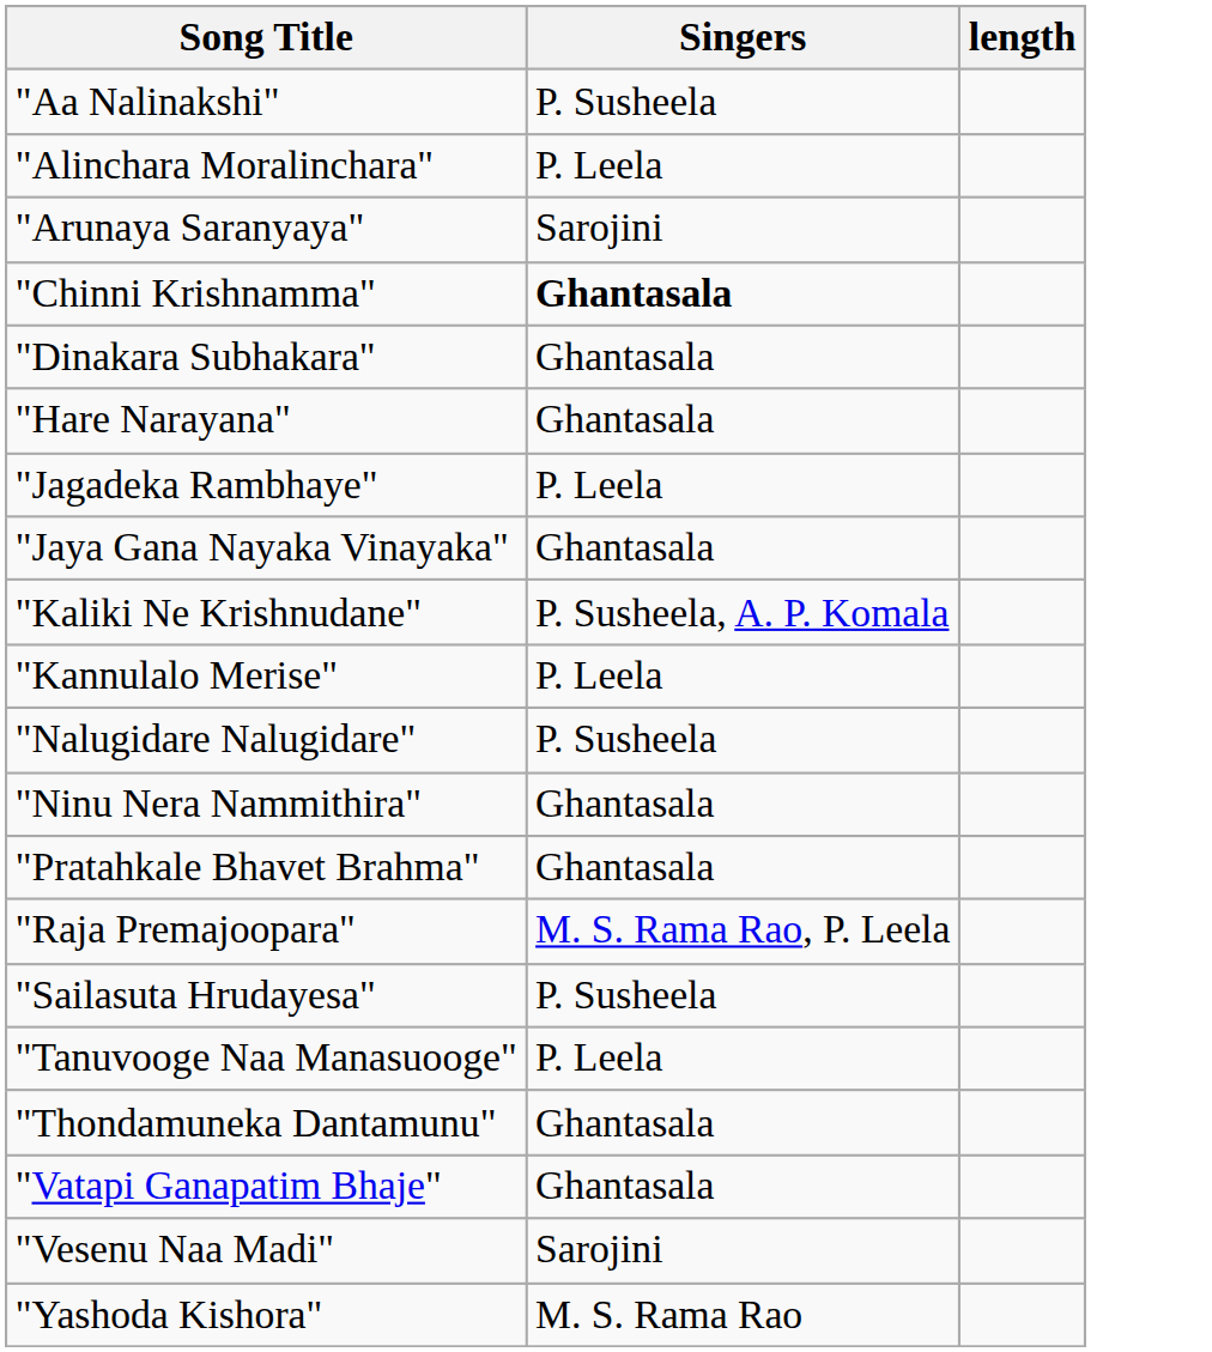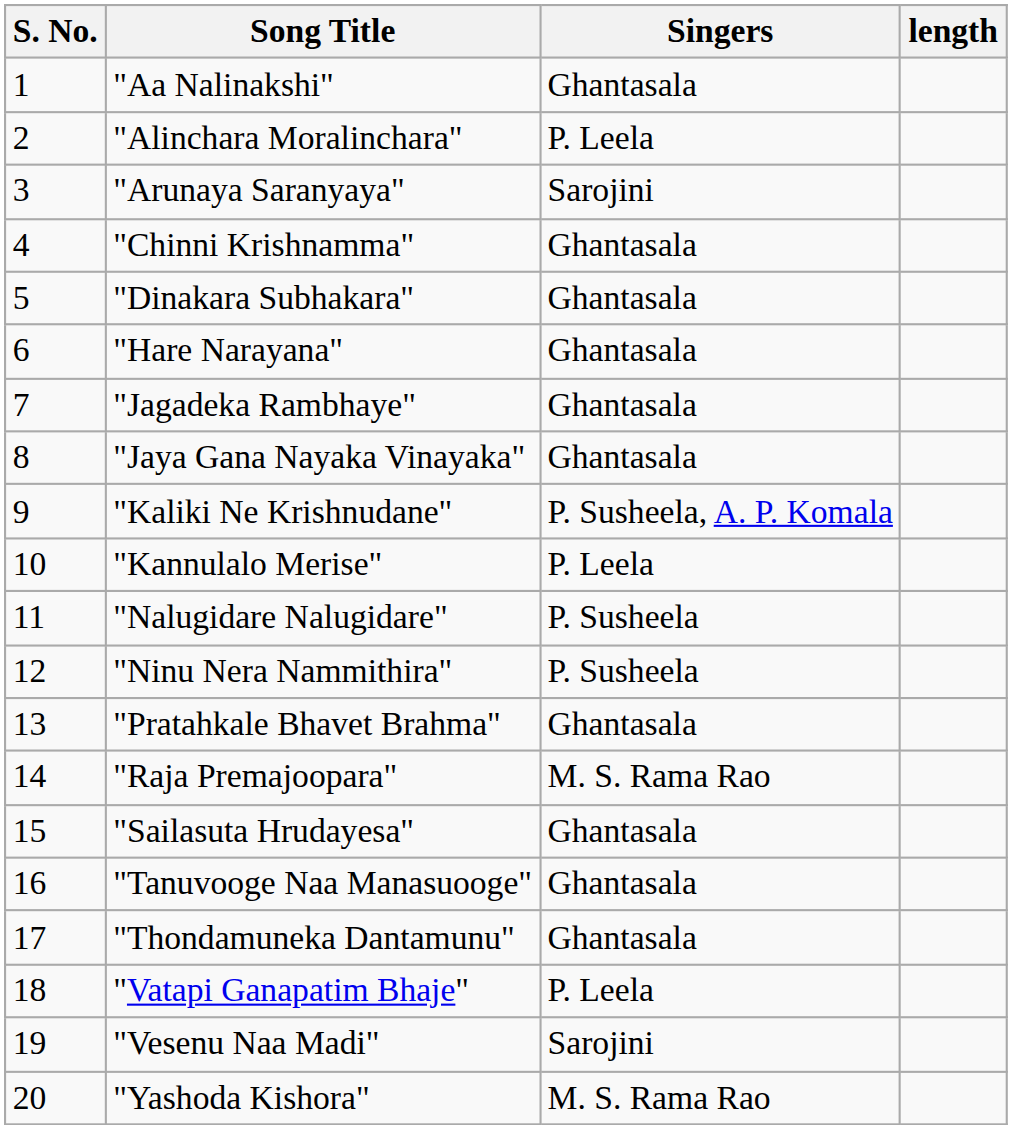 <table class="wikitable">
 <tr>
+<th>S. No.</th>
 <th>Song Title</th>
 <th>Singers</th>
 <th>length</th>
 </tr>
 <tr>
+<td>1</td>
 <td>"Aa Nalinakshi"</td>
-<td>P. Susheela</td>
+<td>Ghantasala</td>
 <td></td>
 </tr>
 <tr>
+<td>2</td>
 <td>"Alinchara Moralinchara"</td>
 <td>P. Leela</td>
 <td></td>
 </tr>
 <tr>
+<td>3</td>
 <td>"Arunaya Saranyaya"</td>
 <td>Sarojini</td>
 <td></td>
 </tr>
 <tr>
+<td>4</td>
 <td>"Chinni Krishnamma"</td>
-<td><strong>Ghantasala</strong></td>
+<td>Ghantasala</td>
 <td></td>
 </tr>
 <tr>
+<td>5</td>
 <td>"Dinakara Subhakara"</td>
 <td>Ghantasala</td>
 <td></td>
 </tr>
 <tr>
+<td>6</td>
 <td>"Hare Narayana"</td>
 <td>Ghantasala</td>
 <td></td>
 </tr>
 <tr>
+<td>7</td>
 <td>"Jagadeka Rambhaye"</td>
-<td>P. Leela</td>
+<td>Ghantasala</td>
 <td></td>
 </tr>
 <tr>
+<td>8</td>
 <td>"Jaya Gana Nayaka Vinayaka"</td>
 <td>Ghantasala</td>
 <td></td>
 </tr>
 <tr>
+<td>9</td>
 <td>"Kaliki Ne Krishnudane"</td>
 <td>P. Susheela, <a href='#'>A. P. Komala</a></td>
 <td></td>
 </tr>
 <tr>
+<td>10</td>
 <td>"Kannulalo Merise"</td>
 <td>P. Leela</td>
 <td></td>
 </tr>
 <tr>
+<td>11</td>
 <td>"Nalugidare Nalugidare"</td>
 <td>P. Susheela</td>
 <td></td>
 </tr>
 <tr>
+<td>12</td>
 <td>"Ninu Nera Nammithira"</td>
-<td>Ghantasala</td>
+<td>P. Susheela</td>
 <td></td>
 </tr>
 <tr>
+<td>13</td>
 <td>"Pratahkale Bhavet Brahma"</td>
 <td>Ghantasala</td>
 <td></td>
 </tr>
 <tr>
+<td>14</td>
 <td>"Raja Premajoopara"</td>
-<td><a href='#'>M. S. Rama Rao</a>, P. Leela</td>
+<td>M. S. Rama Rao</td>
 <td></td>
 </tr>
 <tr>
+<td>15</td>
 <td>"Sailasuta Hrudayesa"</td>
-<td>P. Susheela</td>
+<td>Ghantasala</td>
 <td></td>
 </tr>
 <tr>
+<td>16</td>
 <td>"Tanuvooge Naa Manasuooge"</td>
-<td>P. Leela</td>
+<td>Ghantasala</td>
 <td></td>
 </tr>
 <tr>
+<td>17</td>
 <td>"Thondamuneka Dantamunu"</td>
 <td>Ghantasala</td>
 <td></td>
 </tr>
 <tr>
+<td>18</td>
 <td>"<a href='#'>Vatapi Ganapatim Bhaje</a>"</td>
-<td>Ghantasala</td>
+<td>P. Leela</td>
 <td></td>
 </tr>
 <tr>
+<td>19</td>
 <td>"Vesenu Naa Madi"</td>
 <td>Sarojini</td>
 <td></td>
 </tr>
 <tr>
+<td>20</td>
 <td>"Yashoda Kishora"</td>
 <td>M. S. Rama Rao</td>
 <td></td>
 </tr>
 </table>
